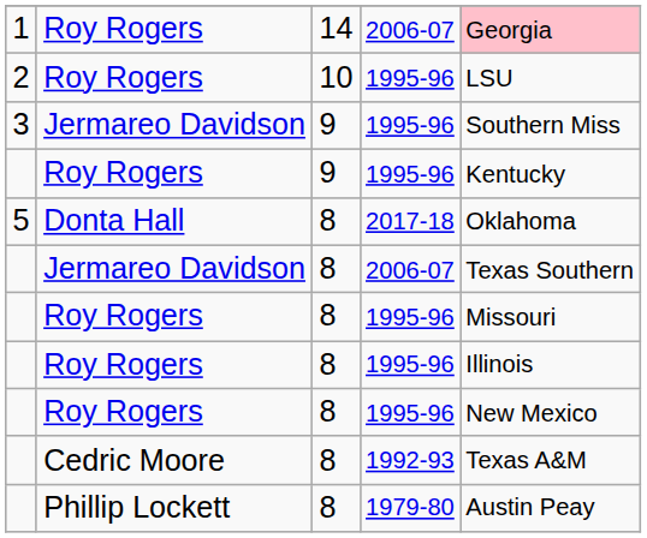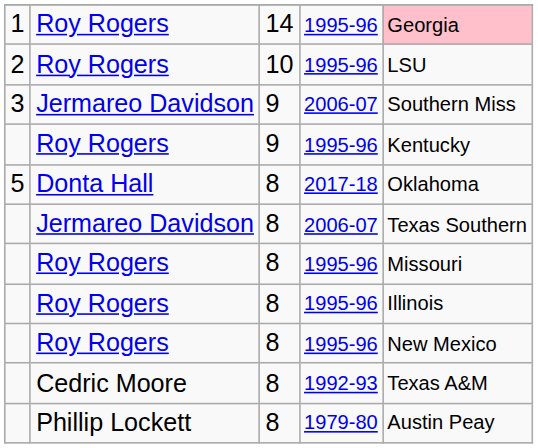 <table class="wikitable">
 <tr>
 </tr>
 <tr>
 <td>1</td>
 <td><a href='#'>Roy Rogers</a></td>
 <td>14</td>
-<td style="font-size:80%;"><a href='#'>2006-07</a></td>
+<td style="font-size:80%;"><a href='#'>1995-96</a></td>
 <td style="background: pink; font-size:80%;">Georgia</td>
 </tr>
 <tr>
 <td>2</td>
 <td><a href='#'>Roy Rogers</a></td>
 <td>10</td>
 <td style="font-size:80%;"><a href='#'>1995-96</a></td>
 <td style="font-size:80%;">LSU</td>
 </tr>
 <tr>
 <td>3</td>
 <td><a href='#'>Jermareo Davidson</a></td>
 <td>9</td>
-<td style="font-size:80%;"><a href='#'>1995-96</a></td>
+<td style="font-size:80%;"><a href='#'>2006-07</a></td>
 <td style="font-size:80%;">Southern Miss</td>
 </tr>
 <tr>
 <td></td>
 <td><a href='#'>Roy Rogers</a></td>
 <td>9</td>
 <td style="font-size:80%;"><a href='#'>1995-96</a></td>
 <td style="font-size:80%;">Kentucky</td>
 </tr>
 <tr>
 <td>5</td>
 <td><a href='#'>Donta Hall</a></td>
 <td>8</td>
 <td style="font-size:80%;"><a href='#'>2017-18</a></td>
 <td style="font-size:80%;">Oklahoma</td>
 </tr>
 <tr>
 <td></td>
 <td><a href='#'>Jermareo Davidson</a></td>
 <td>8</td>
 <td style="font-size:80%;"><a href='#'>2006-07</a></td>
 <td style="font-size:80%;">Texas Southern</td>
 </tr>
 <tr>
 <td></td>
 <td><a href='#'>Roy Rogers</a></td>
 <td>8</td>
 <td style="font-size:80%;"><a href='#'>1995-96</a></td>
 <td style="font-size:80%;">Missouri</td>
 </tr>
 <tr>
 <td></td>
 <td><a href='#'>Roy Rogers</a></td>
 <td>8</td>
 <td style="font-size:80%;"><a href='#'>1995-96</a></td>
 <td style="font-size:80%;">Illinois</td>
 </tr>
 <tr>
 <td></td>
 <td><a href='#'>Roy Rogers</a></td>
 <td>8</td>
 <td style="font-size:80%;"><a href='#'>1995-96</a></td>
 <td style="font-size:80%;">New Mexico</td>
 </tr>
 <tr>
 <td></td>
 <td>Cedric Moore</td>
 <td>8</td>
 <td style="font-size:80%;"><a href='#'>1992-93</a></td>
 <td style="font-size:80%;">Texas A&M</td>
 </tr>
 <tr>
 <td></td>
 <td>Phillip Lockett</td>
 <td>8</td>
 <td style="font-size:80%;"><a href='#'>1979-80</a></td>
 <td style="font-size:80%;">Austin Peay</td>
 </tr>
 </table>
